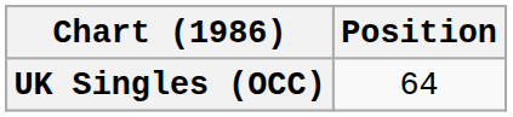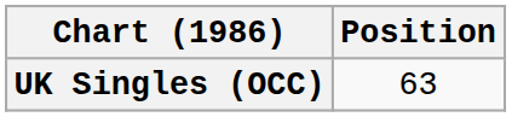 <table class="wikitable plainrowheaders" style="text-align:center">
 <tr>
 <th>Chart (1986)</th>
 <th>Position</th>
 </tr>
 <tr>
 <th scope="row">UK Singles (OCC)</th>
-<td>64</td>
+<td>63</td>
 </tr>
 </table>
